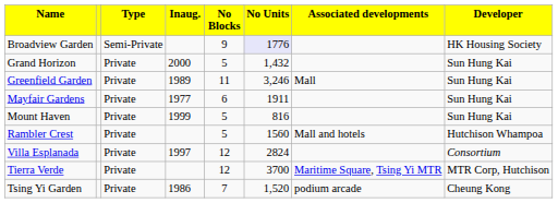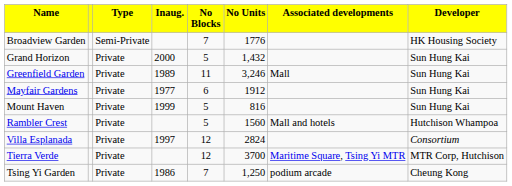 <table class="wikitable">
 <tr style="font-weight:bold; vertical-align:top; text-align:center; background:yellow;">
 <td style="width:129.75; height:25.5;">Name</td>
 <td style="width:72.75;"></td>
 <td style="width:59.25;"><strong>Type</strong></td>
 <td style="width:48px;"><strong>Inaug.</strong></td>
 <td style="width:48px;"><strong>No Blocks</strong></td>
 <td style="width:48.75;"><strong>No Units</strong></td>
 <td style="width:117.75;"><strong>Associated developments</strong></td>
 <td style="width:139.5;"><strong>Developer</strong></td>
 </tr>
 <tr style="vertical-align:bottom;">
 <td style="height:12.75;">Broadview Garden</td>
 <td></td>
 <td>Semi-Private</td>
 <td></td>
-<td style="text-align:center;">9</td>
-<td style="background: lavender; text-align:right;">1776</td>
+<td style="text-align:center;">7</td>
+<td style="text-align:right;">1776</td>
 <td></td>
 <td>HK Housing Society</td>
 </tr>
 <tr style="vertical-align:bottom;">
 <td style="height:12.75;">Grand Horizon</td>
 <td></td>
 <td>Private</td>
 <td>2000</td>
 <td style="text-align:center;">5</td>
 <td style="text-align:right;">1,432</td>
 <td></td>
 <td>Sun Hung Kai</td>
 </tr>
 <tr style="vertical-align:bottom;">
 <td style="height:12.75;"><a href='#'>Greenfield Garden</a></td>
 <td></td>
 <td>Private</td>
 <td>1989</td>
 <td style="text-align:center;">11</td>
 <td style="text-align:right;">3,246</td>
 <td>Mall</td>
 <td>Sun Hung Kai</td>
 </tr>
 <tr style="vertical-align:bottom;">
 <td style="height:12.75;"><a href='#'>Mayfair Gardens</a></td>
 <td></td>
 <td>Private</td>
 <td>1977</td>
 <td style="text-align:center;">6</td>
-<td style="text-align:right;">1911</td>
+<td style="text-align:right;">1912</td>
 <td></td>
 <td>Sun Hung Kai</td>
 </tr>
 <tr style="vertical-align:bottom;">
 <td style="height:12.75;">Mount Haven</td>
 <td></td>
 <td>Private</td>
 <td>1999</td>
 <td style="text-align:center;">5</td>
 <td style="text-align:right;">816</td>
 <td></td>
 <td>Sun Hung Kai</td>
 </tr>
 <tr style="vertical-align:bottom;">
 <td style="height:12.75;"><a href='#'>Rambler Crest</a></td>
 <td></td>
 <td>Private</td>
 <td></td>
 <td style="text-align:center;">5</td>
 <td style="text-align:right;">1560</td>
 <td>Mall and hotels</td>
 <td>Hutchison Whampoa</td>
 </tr>
 <tr style="vertical-align:bottom;">
 <td style="height:12.75;"><a href='#'>Villa Esplanada</a></td>
 <td></td>
 <td>Private</td>
 <td>1997</td>
 <td style="text-align:center;">12</td>
 <td style="text-align:right;">2824</td>
 <td></td>
 <td style="font-style:Italic">Consortium</td>
 </tr>
 <tr style="vertical-align:bottom;">
 <td style="height:12.75;"><a href='#'>Tierra Verde</a></td>
 <td></td>
 <td>Private</td>
 <td></td>
 <td style="text-align:center;">12</td>
 <td style="text-align:right;">3700</td>
 <td><a href='#'>Maritime Square</a>, <a href='#'>Tsing Yi MTR</a></td>
 <td>MTR Corp, Hutchison</td>
 </tr>
 <tr style="vertical-align:bottom;">
 <td style="height:12.75;">Tsing Yi Garden</td>
 <td></td>
 <td>Private</td>
 <td>1986</td>
 <td style="text-align:center;">7</td>
-<td style="text-align:right;">1,520</td>
+<td style="text-align:right;">1,250</td>
 <td>podium arcade</td>
 <td>Cheung Kong</td>
 </tr>
 </table>
